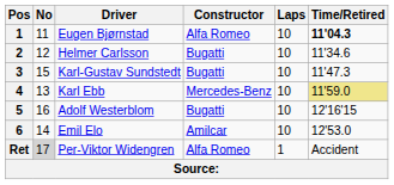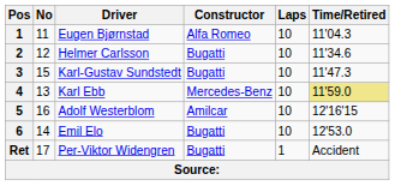 <table class="wikitable" style="font-size: 95%">
 <tr>
 <th>Pos</th>
 <th>No</th>
 <th>Driver</th>
 <th>Constructor</th>
 <th>Laps</th>
 <th>Time/Retired</th>
 </tr>
 <tr>
 <th>1</th>
 <td>11</td>
 <td> <a href='#'>Eugen Bjørnstad</a></td>
 <td><a href='#'>Alfa Romeo</a></td>
 <td>10</td>
-<td><strong>11'04.3</strong></td>
+<td>11'04.3</td>
 </tr>
 <tr>
 <th>2</th>
 <td>12</td>
 <td> <a href='#'>Helmer Carlsson</a></td>
 <td><a href='#'>Bugatti</a></td>
 <td>10</td>
 <td>11'34.6</td>
 </tr>
 <tr>
 <th>3</th>
 <td>15</td>
 <td> <a href='#'>Karl-Gustav Sundstedt</a></td>
 <td><a href='#'>Bugatti</a></td>
 <td>10</td>
 <td>11'47.3</td>
 </tr>
 <tr>
 <th>4</th>
 <td>13</td>
 <td> <a href='#'>Karl Ebb</a></td>
 <td><a href='#'>Mercedes-Benz</a></td>
 <td>10</td>
 <td style="background: khaki;">11'59.0</td>
 </tr>
 <tr>
 <th>5</th>
 <td>16</td>
 <td> <a href='#'>Adolf Westerblom</a></td>
-<td><a href='#'>Bugatti</a></td>
+<td><a href='#'>Amilcar</a></td>
 <td>10</td>
 <td>12'16'15</td>
 </tr>
 <tr>
 <th>6</th>
 <td>14</td>
 <td> <a href='#'>Emil Elo</a></td>
-<td><a href='#'>Amilcar</a></td>
+<td><a href='#'>Bugatti</a></td>
 <td>10</td>
 <td>12'53.0</td>
 </tr>
 <tr>
 <th>Ret</th>
-<td style="background: lightgrey;">17</td>
+<td>17</td>
 <td> <a href='#'>Per-Viktor Widengren</a></td>
-<td><a href='#'>Alfa Romeo</a></td>
+<td><a href='#'>Bugatti</a></td>
 <td>1</td>
 <td>Accident</td>
 </tr>
 <tr>
 <th colspan=6>Source:</th>
 </tr>
 </table>
